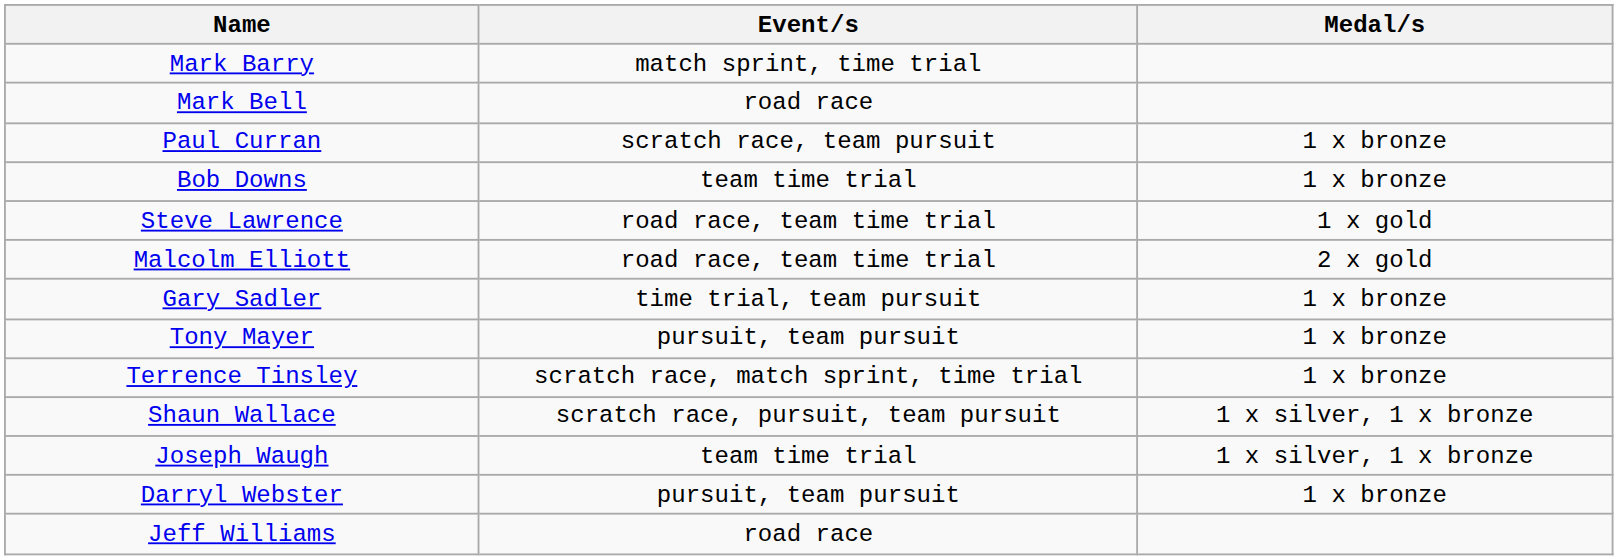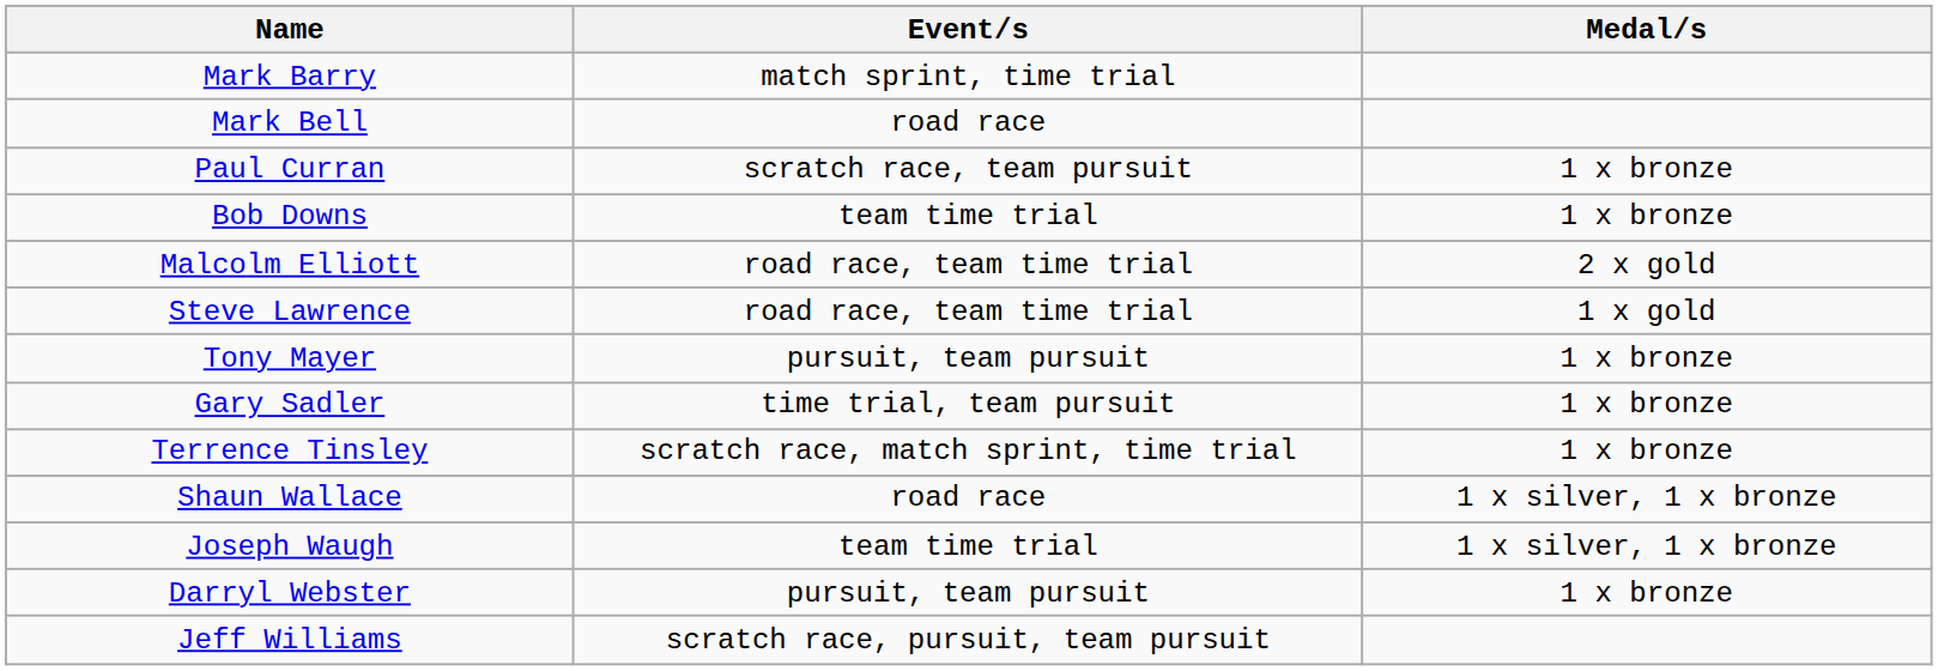 <table class="wikitable" style="text-align: center">
 <tr>
 <th width=250>Name</th>
 <th width=350>Event/s</th>
 <th width=250>Medal/s</th>
 </tr>
 <tr>
 <td><a href='#'>Mark Barry</a></td>
 <td>match sprint, time trial</td>
 <td></td>
 </tr>
 <tr>
 <td><a href='#'>Mark Bell</a></td>
 <td>road race</td>
 <td></td>
 </tr>
 <tr>
 <td><a href='#'>Paul Curran</a></td>
 <td>scratch race, team pursuit</td>
 <td>1 x bronze</td>
 </tr>
 <tr>
 <td><a href='#'>Bob Downs</a></td>
 <td>team time trial</td>
 <td>1 x bronze</td>
 </tr>
 <tr>
+<td><a href='#'>Malcolm Elliott</a></td>
+<td>road race, team time trial</td>
+<td>2 x gold</td>
+</tr>
+<tr>
 <td><a href='#'>Steve Lawrence</a></td>
 <td>road race, team time trial</td>
 <td>1 x gold</td>
 </tr>
 <tr>
-<td><a href='#'>Malcolm Elliott</a></td>
-<td>road race, team time trial</td>
-<td>2 x gold</td>
+<td><a href='#'>Tony Mayer</a></td>
+<td>pursuit, team pursuit</td>
+<td>1 x bronze</td>
 </tr>
 <tr>
 <td><a href='#'>Gary Sadler</a></td>
 <td>time trial, team pursuit</td>
-<td>1 x bronze</td>
-</tr>
-<tr>
-<td><a href='#'>Tony Mayer</a></td>
-<td>pursuit, team pursuit</td>
 <td>1 x bronze</td>
 </tr>
 <tr>
 <td><a href='#'>Terrence Tinsley</a></td>
 <td>scratch race, match sprint, time trial</td>
 <td>1 x bronze</td>
 </tr>
 <tr>
 <td><a href='#'>Shaun Wallace</a></td>
-<td>scratch race, pursuit, team pursuit</td>
+<td>road race</td>
 <td>1 x silver, 1 x bronze</td>
 </tr>
 <tr>
 <td><a href='#'>Joseph Waugh</a></td>
 <td>team time trial</td>
 <td>1 x silver, 1 x bronze</td>
 </tr>
 <tr>
 <td><a href='#'>Darryl Webster</a></td>
 <td>pursuit, team pursuit</td>
 <td>1 x bronze</td>
 </tr>
 <tr>
 <td><a href='#'>Jeff Williams</a></td>
-<td>road race</td>
+<td>scratch race, pursuit, team pursuit</td>
 <td></td>
 </tr>
 </table>
